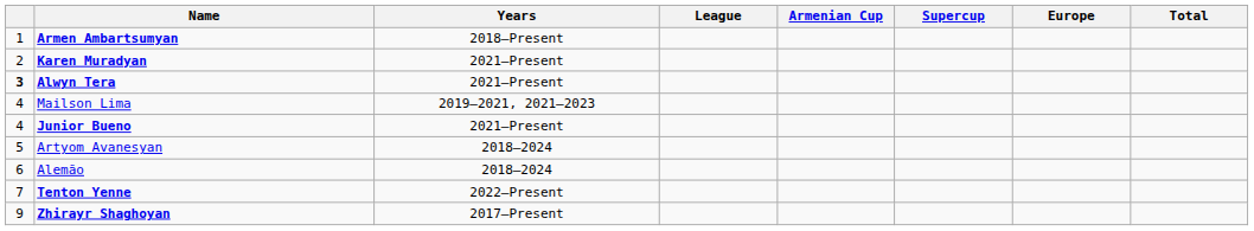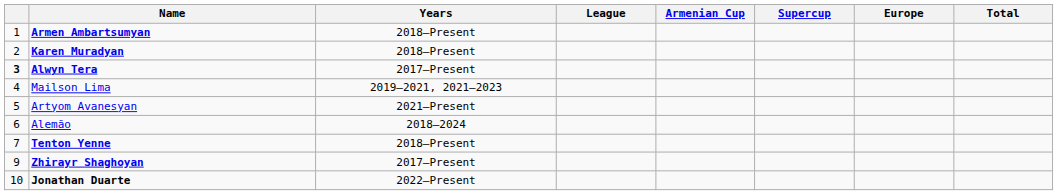 <table class="wikitable sortable"  style="text-align:center; font-size:90%; ">
 <tr>
 <th width=20px></th>
 <th width=300px>Name</th>
 <th width=250px>Years</th>
 <th width=100px>League</th>
 <th width=100px><a href='#'>Armenian Cup</a></th>
 <th width=100px><a href='#'>Supercup</a></th>
 <th width=100px>Europe</th>
 <th width=100px>Total</th>
 </tr>
 <tr>
 <td>1</td>
 <td align="left"> <strong><a href='#'>Armen Ambartsumyan</a></strong></td>
 <td>2018–Present</td>
 <td></td>
 <td></td>
 <td></td>
 <td></td>
 <td></td>
 </tr>
 <tr>
 <td>2</td>
 <td align="left"> <strong><a href='#'>Karen Muradyan</a></strong></td>
-<td>2021–Present</td>
+<td>2018–Present</td>
 <td></td>
 <td></td>
 <td></td>
 <td></td>
 <td></td>
 </tr>
 <tr>
 <td><strong>3</strong></td>
 <td align="left"> <strong><a href='#'>Alwyn Tera</a></strong></td>
-<td>2021–Present</td>
+<td>2017–Present</td>
 <td></td>
 <td></td>
 <td></td>
 <td></td>
 <td></td>
 </tr>
 <tr>
 <td>4</td>
 <td align="left"> <a href='#'>Mailson Lima</a></td>
 <td>2019–2021, 2021–2023</td>
 <td></td>
 <td></td>
 <td></td>
 <td></td>
 <td></td>
 </tr>
 <tr>
-<td>4</td>
-<td align="left"> <strong><a href='#'>Junior Bueno</a></strong></td>
-<td>2021–Present</td>
-<td></td>
-<td></td>
-<td></td>
-<td></td>
-<td></td>
-</tr>
-<tr>
 <td>5</td>
 <td align="left"> <a href='#'>Artyom Avanesyan</a></td>
-<td>2018–2024</td>
+<td>2021–Present</td>
 <td></td>
 <td></td>
 <td></td>
 <td></td>
 <td></td>
 </tr>
 <tr>
 <td>6</td>
 <td align="left"> <a href='#'>Alemão</a></td>
 <td>2018–2024</td>
 <td></td>
 <td></td>
 <td></td>
 <td></td>
 <td></td>
 </tr>
 <tr>
 <td>7</td>
 <td align="left"> <strong><a href='#'>Tenton Yenne</a></strong></td>
-<td>2022–Present</td>
+<td>2018–Present</td>
 <td></td>
 <td></td>
 <td></td>
 <td></td>
 <td></td>
 </tr>
 <tr>
 <td>9</td>
 <td align="left"> <strong><a href='#'>Zhirayr Shaghoyan</a></strong></td>
 <td>2017–Present</td>
 <td></td>
 <td></td>
 <td></td>
 <td></td>
 <td></td>
 </tr>
+<tr>
+<td>10</td>
+<td align="left"> <strong>Jonathan Duarte</strong></td>
+<td>2022–Present</td>
+<td></td>
+<td></td>
+<td></td>
+<td></td>
+<td></td>
+</tr>
 </table>
